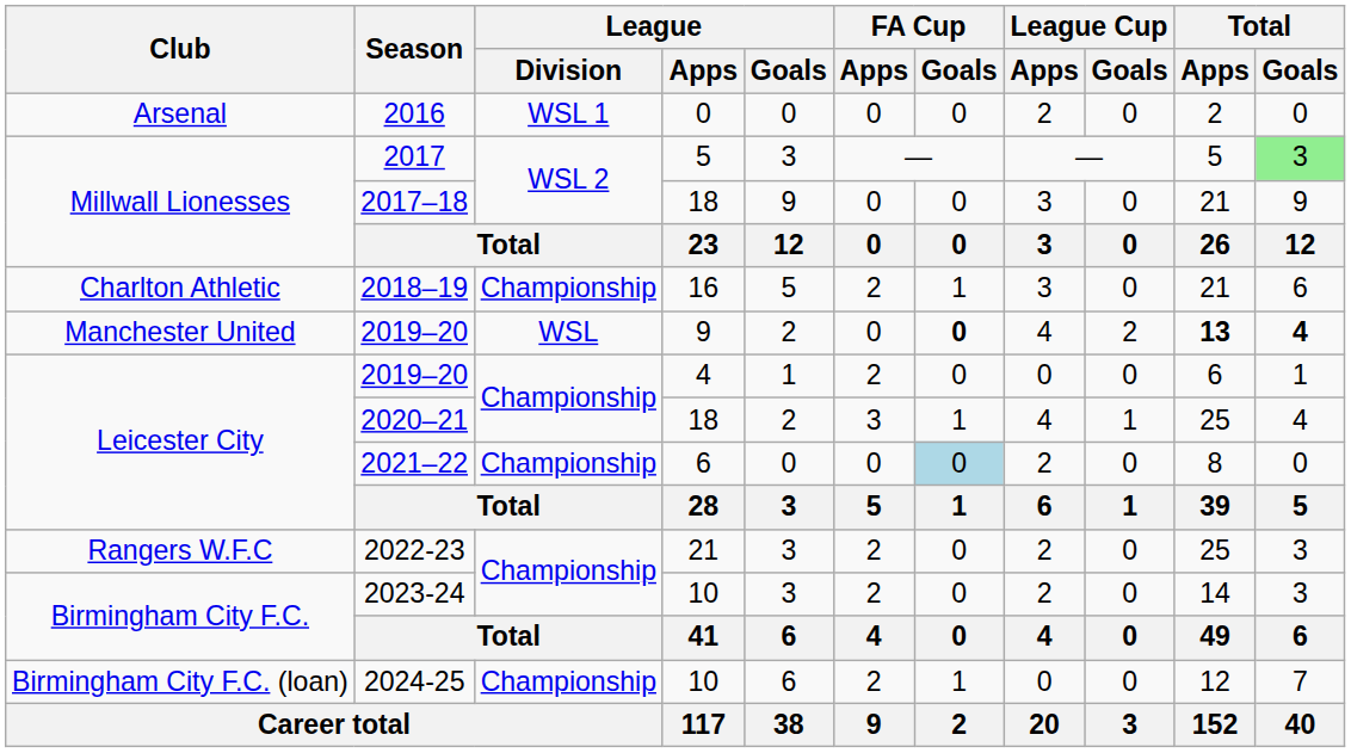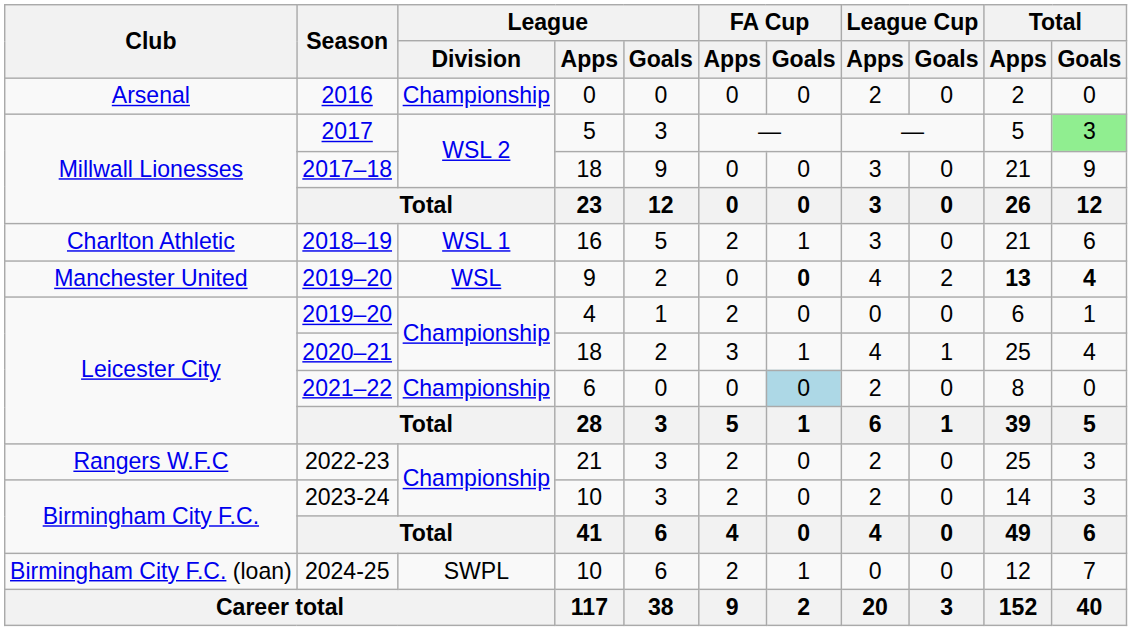 <table class="wikitable" style="text-align:center">
 <tr>
 <th rowspan="2">Club</th>
 <th rowspan="2">Season</th>
 <th colspan="3">League</th>
 <th colspan="2">FA Cup</th>
 <th colspan="2">League Cup</th>
 <th colspan="2">Total</th>
 </tr>
 <tr>
 <th>Division</th>
 <th>Apps</th>
 <th>Goals</th>
 <th>Apps</th>
 <th>Goals</th>
 <th>Apps</th>
 <th>Goals</th>
 <th>Apps</th>
 <th>Goals</th>
 </tr>
 <tr>
 <td><a href='#'>Arsenal</a></td>
 <td><a href='#'>2016</a></td>
-<td><a href='#'>WSL 1</a></td>
+<td><a href='#'>Championship</a></td>
 <td>0</td>
 <td>0</td>
 <td>0</td>
 <td>0</td>
 <td>2</td>
 <td>0</td>
 <td>2</td>
 <td>0</td>
 </tr>
 <tr>
 <td rowspan="3"><a href='#'>Millwall Lionesses</a></td>
 <td><a href='#'>2017</a></td>
 <td rowspan="2"><a href='#'>WSL 2</a></td>
 <td>5</td>
 <td>3</td>
 <td colspan="2">—</td>
 <td colspan="2">—</td>
 <td>5</td>
 <td style="background: lightgreen;">3</td>
 </tr>
 <tr>
 <td><a href='#'>2017–18</a></td>
 <td>18</td>
 <td>9</td>
 <td>0</td>
 <td>0</td>
 <td>3</td>
 <td>0</td>
 <td>21</td>
 <td>9</td>
 </tr>
 <tr>
 <th colspan="2">Total</th>
 <th>23</th>
 <th>12</th>
 <th>0</th>
 <th>0</th>
 <th>3</th>
 <th>0</th>
 <th>26</th>
 <th>12</th>
 </tr>
 <tr>
 <td><a href='#'>Charlton Athletic</a></td>
 <td><a href='#'>2018–19</a></td>
-<td><a href='#'>Championship</a></td>
+<td><a href='#'>WSL 1</a></td>
 <td>16</td>
 <td>5</td>
 <td>2</td>
 <td>1</td>
 <td>3</td>
 <td>0</td>
 <td>21</td>
 <td>6</td>
 </tr>
 <tr>
 <td><a href='#'>Manchester United</a></td>
 <td><a href='#'>2019–20</a></td>
 <td><a href='#'>WSL</a></td>
 <td>9</td>
 <td>2</td>
 <td>0</td>
 <td><strong>0</strong></td>
 <td>4</td>
 <td>2</td>
 <td><strong>13</strong></td>
 <td><strong>4</strong></td>
 </tr>
 <tr>
 <td rowspan="4"><a href='#'>Leicester City</a></td>
 <td><a href='#'>2019–20</a></td>
 <td rowspan="2"><a href='#'>Championship</a></td>
 <td>4</td>
 <td>1</td>
 <td>2</td>
 <td>0</td>
 <td>0</td>
 <td>0</td>
 <td>6</td>
 <td>1</td>
 </tr>
 <tr>
 <td><a href='#'>2020–21</a></td>
 <td>18</td>
 <td>2</td>
 <td>3</td>
 <td>1</td>
 <td>4</td>
 <td>1</td>
 <td>25</td>
 <td>4</td>
 </tr>
 <tr>
 <td><a href='#'>2021–22</a></td>
 <td><a href='#'>Championship</a></td>
 <td>6</td>
 <td>0</td>
 <td>0</td>
 <td style="background: lightblue;">0</td>
 <td>2</td>
 <td>0</td>
 <td>8</td>
 <td>0</td>
 </tr>
 <tr>
 <th colspan="2">Total</th>
 <th>28</th>
 <th>3</th>
 <th>5</th>
 <th>1</th>
 <th>6</th>
 <th>1</th>
 <th>39</th>
 <th>5</th>
 </tr>
 <tr>
 <td><a href='#'>Rangers W.F.C</a></td>
 <td>2022-23</td>
 <td rowspan="2"><a href='#'>Championship</a></td>
 <td>21</td>
 <td>3</td>
 <td>2</td>
 <td>0</td>
 <td>2</td>
 <td>0</td>
 <td>25</td>
 <td>3</td>
 </tr>
 <tr>
 <td rowspan="2"><a href='#'>Birmingham City F.C.</a></td>
 <td>2023-24</td>
 <td>10</td>
 <td>3</td>
 <td>2</td>
 <td>0</td>
 <td>2</td>
 <td>0</td>
 <td>14</td>
 <td>3</td>
 </tr>
 <tr>
 <th colspan="2">Total</th>
 <th>41</th>
 <th>6</th>
 <th>4</th>
 <th>0</th>
 <th>4</th>
 <th>0</th>
 <th>49</th>
 <th>6</th>
 </tr>
 <tr>
 <td><a href='#'>Birmingham City F.C.</a> (loan)</td>
 <td>2024-25</td>
-<td><a href='#'>Championship</a></td>
+<td>SWPL</td>
 <td>10</td>
 <td>6</td>
 <td>2</td>
 <td>1</td>
 <td>0</td>
 <td>0</td>
 <td>12</td>
 <td>7</td>
 </tr>
 <tr>
 <th colspan="3">Career total</th>
 <th>117</th>
 <th>38</th>
 <th>9</th>
 <th>2</th>
 <th>20</th>
 <th>3</th>
 <th>152</th>
 <th>40</th>
 </tr>
 </table>
